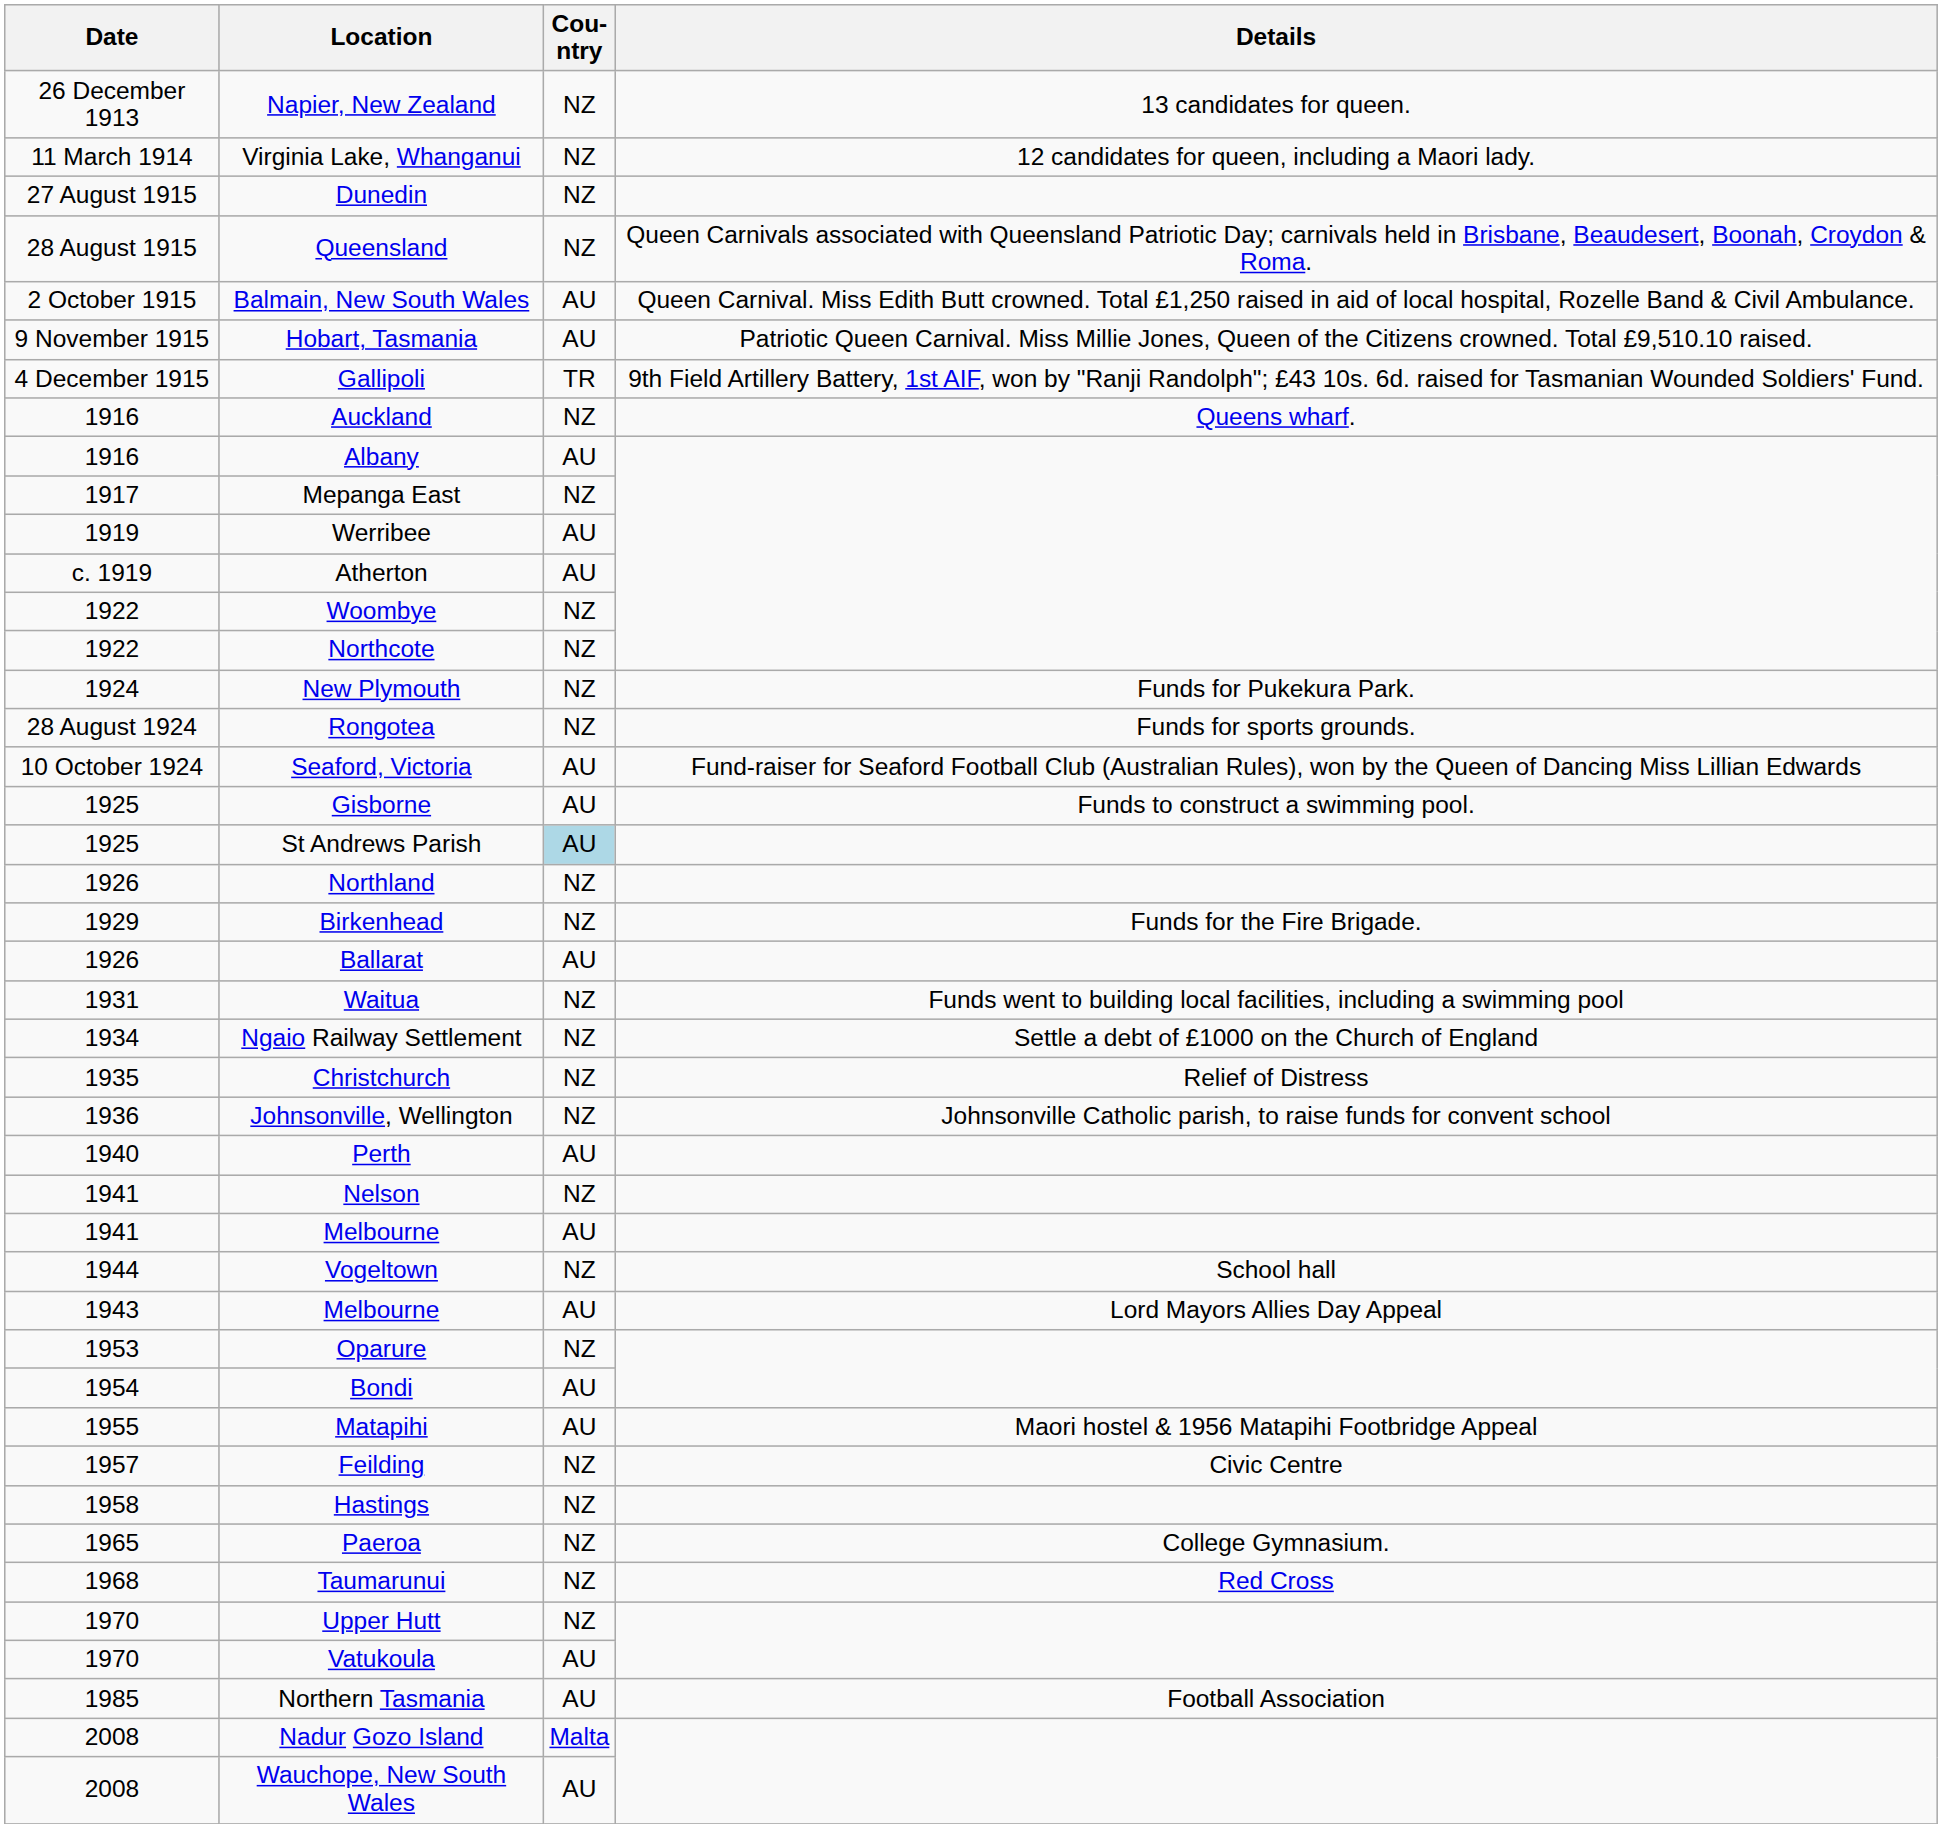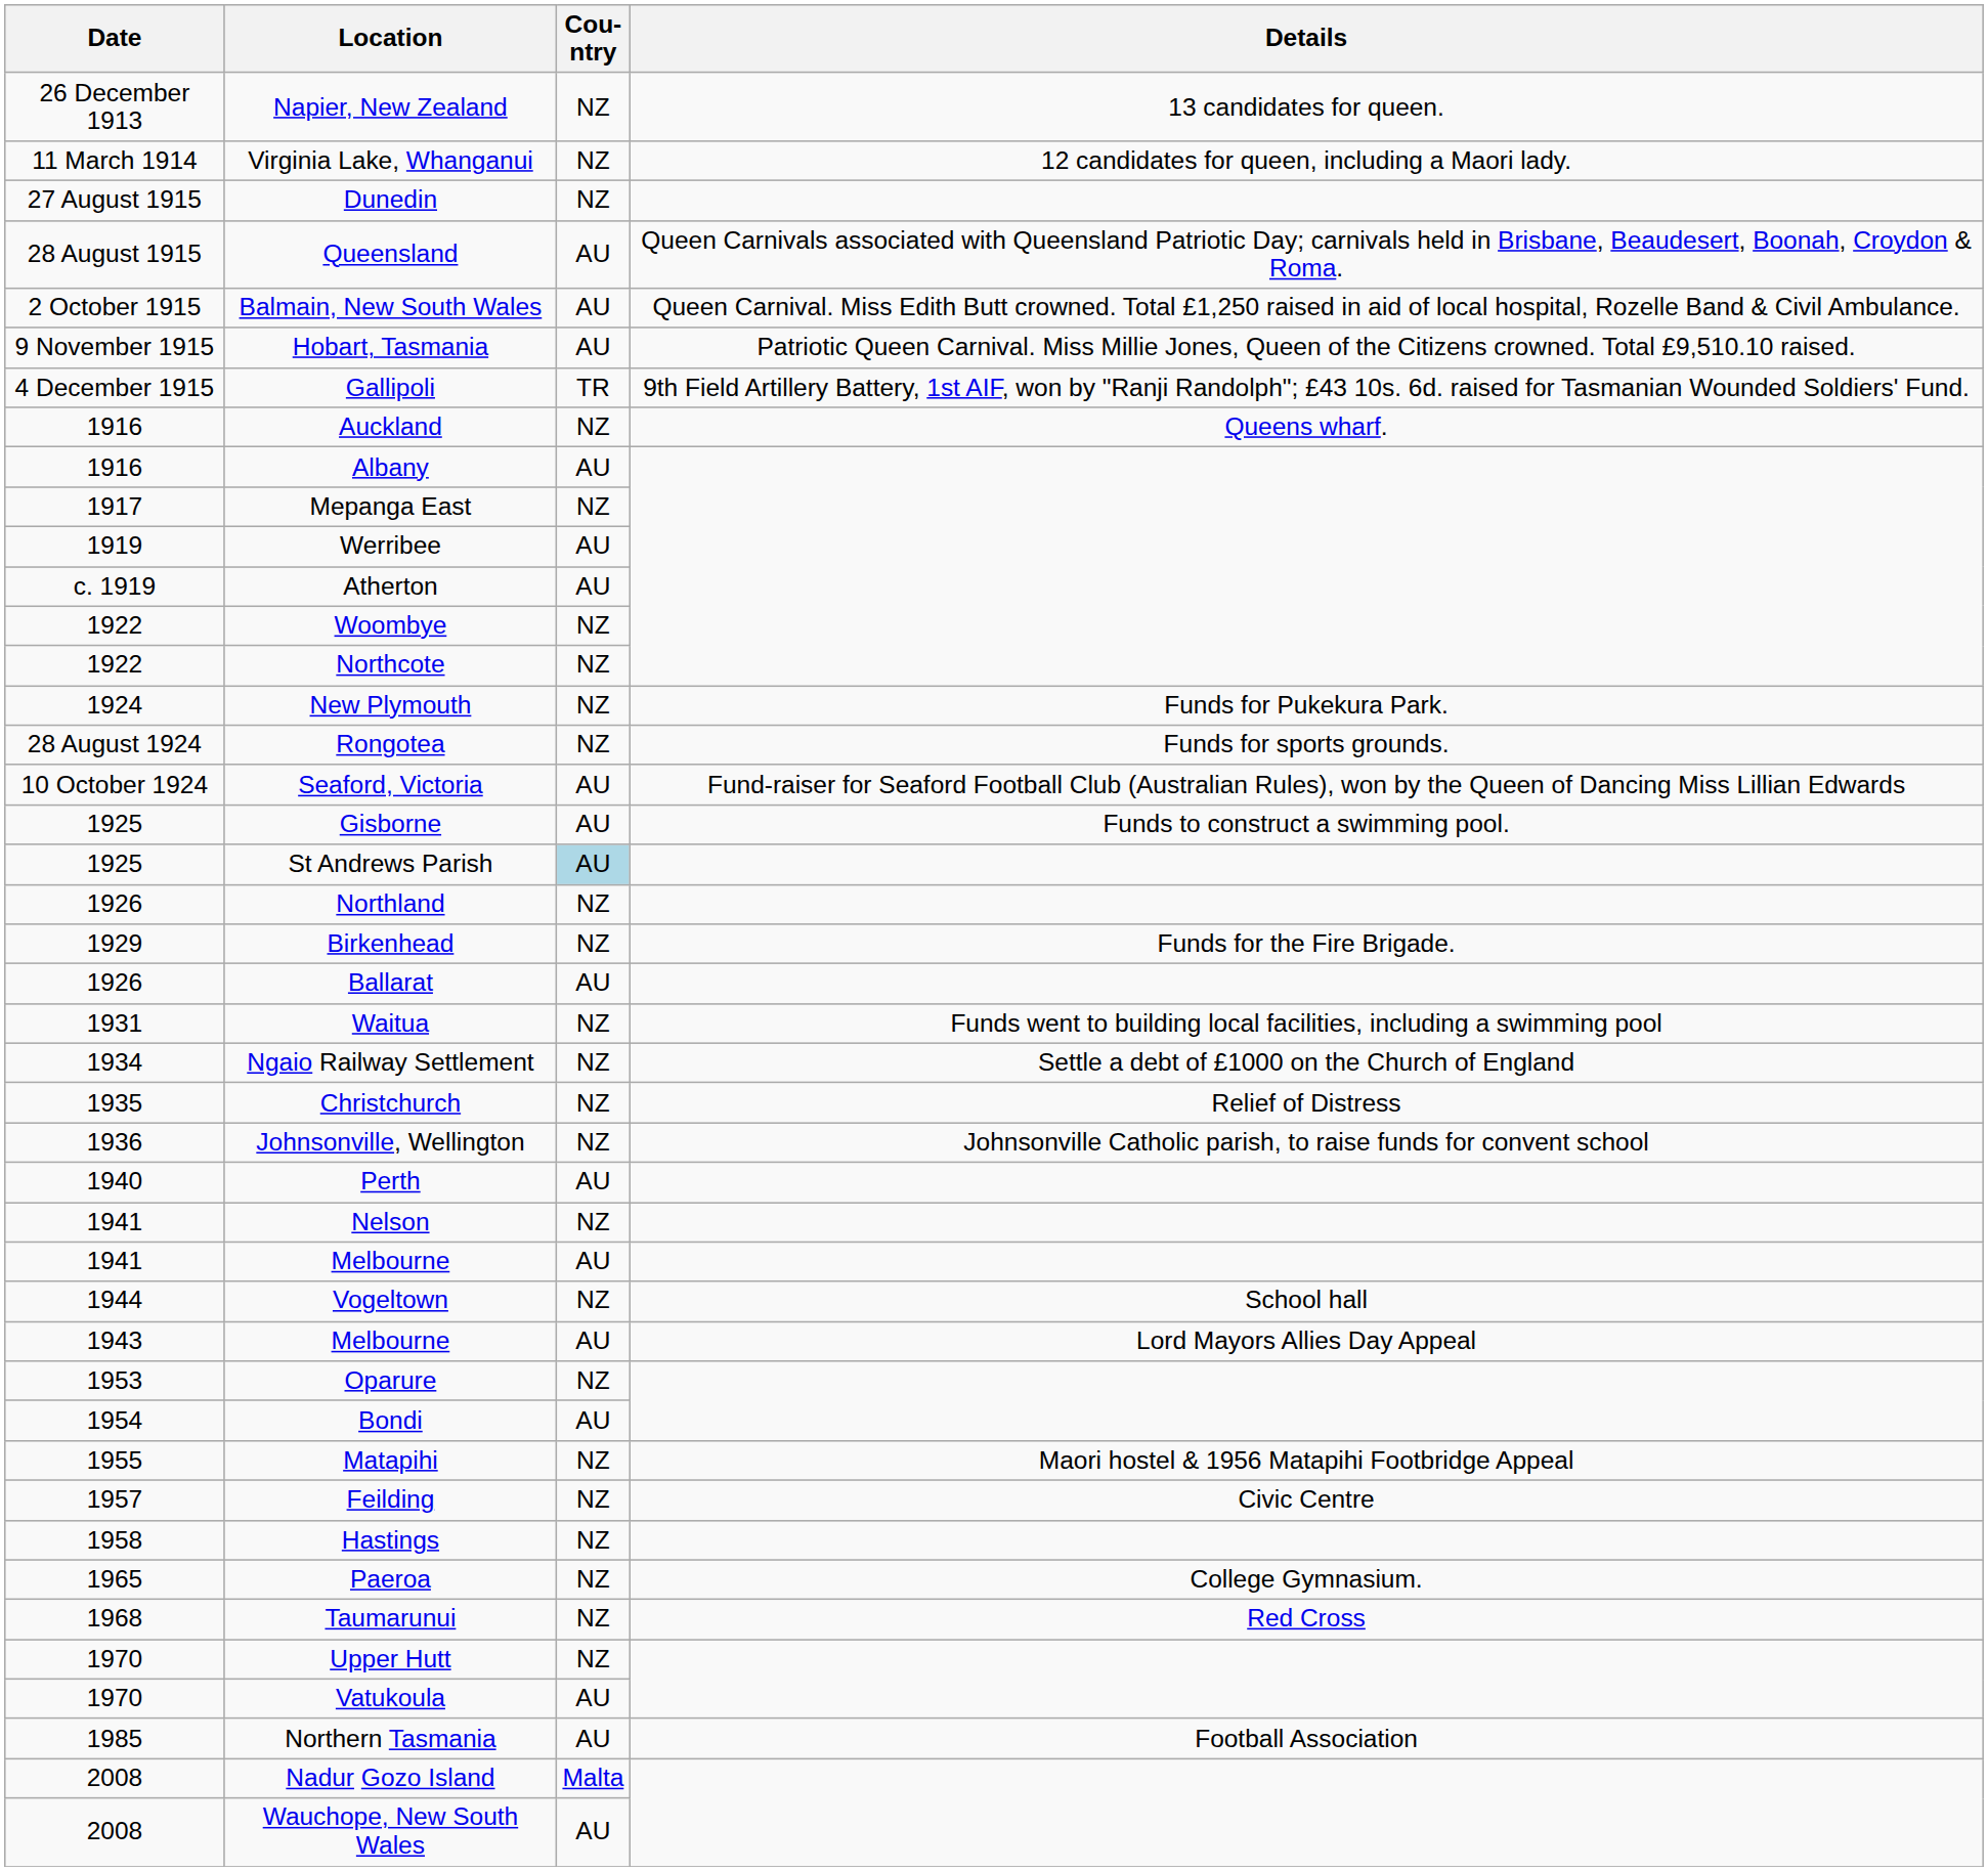 <table class="wikitable sortable" style="margin: 1em auto 1em auto; text-align:center">
 <tr>
 <th>Date</th>
 <th>Location</th>
 <th>Cou-<br>ntry</th>
 <th>Details</th>
 </tr>
 <tr>
 <td>26 December 1913</td>
 <td><a href='#'>Napier, New Zealand</a></td>
 <td>NZ</td>
 <td>13 candidates for queen.</td>
 </tr>
 <tr>
 <td>11 March 1914</td>
 <td>Virginia Lake, <a href='#'>Whanganui</a></td>
 <td>NZ</td>
 <td>12 candidates for queen, including a Maori lady.</td>
 </tr>
 <tr>
 <td>27 August 1915</td>
 <td><a href='#'>Dunedin</a></td>
 <td>NZ</td>
 </tr>
 <tr>
 <td>28 August 1915</td>
 <td><a href='#'>Queensland</a></td>
-<td>NZ</td>
+<td>AU</td>
 <td>Queen Carnivals associated with Queensland Patriotic Day; carnivals held in <a href='#'>Brisbane</a>, <a href='#'>Beaudesert</a>, <a href='#'>Boonah</a>, <a href='#'>Croydon</a> & <a href='#'>Roma</a>.</td>
 </tr>
 <tr>
 <td>2 October 1915</td>
 <td><a href='#'>Balmain, New South Wales</a></td>
 <td>AU</td>
 <td>Queen Carnival. Miss Edith Butt crowned. Total £1,250 raised in aid of local hospital, Rozelle Band & Civil Ambulance.</td>
 </tr>
 <tr>
 <td>9 November 1915</td>
 <td><a href='#'>Hobart, Tasmania</a></td>
 <td>AU</td>
 <td>Patriotic Queen Carnival. Miss Millie Jones, Queen of the Citizens crowned. Total £9,510.10 raised.</td>
 </tr>
 <tr>
 <td>4 December 1915</td>
 <td><a href='#'>Gallipoli</a></td>
 <td>TR</td>
 <td>9th Field Artillery Battery, <a href='#'>1st AIF</a>, won by "Ranji Randolph"; £43 10s. 6d. raised for Tasmanian Wounded Soldiers' Fund.</td>
 </tr>
 <tr>
 <td>1916</td>
 <td><a href='#'>Auckland</a></td>
 <td>NZ</td>
 <td><a href='#'>Queens wharf</a>.</td>
 </tr>
 <tr>
 <td>1916</td>
 <td><a href='#'>Albany</a></td>
 <td>AU</td>
 </tr>
 <tr>
 <td>1917</td>
 <td>Mepanga East</td>
 <td>NZ</td>
 </tr>
 <tr>
 <td>1919</td>
 <td>Werribee</td>
 <td>AU</td>
 </tr>
 <tr>
 <td>c. 1919</td>
 <td>Atherton</td>
 <td>AU</td>
 </tr>
 <tr>
 <td>1922</td>
 <td><a href='#'>Woombye</a></td>
 <td>NZ</td>
 </tr>
 <tr>
 <td>1922</td>
 <td><a href='#'>Northcote</a></td>
 <td>NZ</td>
 </tr>
 <tr>
 <td>1924</td>
 <td><a href='#'>New Plymouth</a></td>
 <td>NZ</td>
 <td>Funds for Pukekura Park.</td>
 </tr>
 <tr>
 <td>28 August 1924</td>
 <td><a href='#'>Rongotea</a></td>
 <td>NZ</td>
 <td>Funds for sports grounds.</td>
 </tr>
 <tr>
 <td>10 October 1924</td>
 <td><a href='#'>Seaford, Victoria</a></td>
 <td>AU</td>
 <td>Fund-raiser for Seaford Football Club (Australian Rules), won by the Queen of Dancing Miss Lillian Edwards </td>
 </tr>
 <tr>
 <td>1925</td>
 <td><a href='#'>Gisborne</a></td>
 <td>AU</td>
 <td>Funds to construct a swimming pool.</td>
 </tr>
 <tr>
 <td>1925</td>
 <td>St Andrews Parish</td>
 <td style="background: lightblue;">AU</td>
 <td></td>
 </tr>
 <tr>
 <td>1926</td>
 <td><a href='#'>Northland</a></td>
 <td>NZ</td>
 <td></td>
 </tr>
 <tr>
 <td>1929</td>
 <td><a href='#'>Birkenhead</a></td>
 <td>NZ</td>
 <td>Funds for the Fire Brigade.</td>
 </tr>
 <tr>
 <td>1926</td>
 <td><a href='#'>Ballarat</a></td>
 <td>AU</td>
 </tr>
 <tr>
 <td>1931</td>
 <td><a href='#'>Waitua</a></td>
 <td>NZ</td>
 <td>Funds went to building local facilities, including a swimming pool </td>
 </tr>
 <tr>
 <td>1934</td>
 <td><a href='#'>Ngaio</a> Railway Settlement</td>
 <td>NZ</td>
 <td>Settle a debt of £1000 on the Church of England </td>
 </tr>
 <tr>
 <td>1935</td>
 <td><a href='#'>Christchurch</a></td>
 <td>NZ</td>
 <td>Relief of Distress </td>
 </tr>
 <tr>
 <td>1936</td>
 <td><a href='#'>Johnsonville</a>, Wellington</td>
 <td>NZ</td>
 <td>Johnsonville Catholic parish, to raise funds for convent school</td>
 </tr>
 <tr>
 <td>1940</td>
 <td><a href='#'>Perth</a></td>
 <td>AU</td>
 </tr>
 <tr>
 <td>1941</td>
 <td><a href='#'>Nelson</a></td>
 <td>NZ</td>
 <td></td>
 </tr>
 <tr>
 <td>1941</td>
 <td><a href='#'>Melbourne</a></td>
 <td>AU</td>
 </tr>
 <tr>
 <td>1944</td>
 <td><a href='#'>Vogeltown</a></td>
 <td>NZ</td>
 <td>School hall </td>
 </tr>
 <tr>
 <td>1943</td>
 <td><a href='#'>Melbourne</a></td>
 <td>AU</td>
 <td>Lord Mayors Allies Day Appeal </td>
 </tr>
 <tr>
 <td>1953</td>
 <td><a href='#'>Oparure</a></td>
 <td>NZ</td>
 </tr>
 <tr>
 <td>1954</td>
 <td><a href='#'>Bondi</a></td>
 <td>AU</td>
 </tr>
 <tr>
 <td>1955</td>
 <td><a href='#'>Matapihi</a></td>
-<td>AU</td>
+<td>NZ</td>
 <td>Maori hostel & 1956 Matapihi Footbridge Appeal </td>
 </tr>
 <tr>
 <td>1957</td>
 <td><a href='#'>Feilding</a></td>
 <td>NZ</td>
 <td>Civic Centre </td>
 </tr>
 <tr>
 <td>1958</td>
 <td><a href='#'>Hastings</a></td>
 <td>NZ</td>
 </tr>
 <tr>
 <td>1965</td>
 <td><a href='#'>Paeroa</a></td>
 <td>NZ</td>
 <td>College Gymnasium.</td>
 </tr>
 <tr>
 <td>1968</td>
 <td><a href='#'>Taumarunui</a></td>
 <td>NZ</td>
 <td><a href='#'>Red Cross</a></td>
 </tr>
 <tr>
 <td>1970</td>
 <td><a href='#'>Upper Hutt</a></td>
 <td>NZ</td>
 </tr>
 <tr>
 <td>1970</td>
 <td><a href='#'>Vatukoula</a></td>
 <td>AU</td>
 </tr>
 <tr>
 <td>1985</td>
 <td>Northern <a href='#'>Tasmania</a></td>
 <td>AU</td>
 <td>Football Association </td>
 </tr>
 <tr>
 <td>2008</td>
 <td><a href='#'>Nadur</a> <a href='#'>Gozo Island</a></td>
 <td><a href='#'>Malta</a></td>
 </tr>
 <tr>
 <td>2008</td>
 <td><a href='#'>Wauchope, New South Wales</a></td>
 <td>AU</td>
 </tr>
 </table>
